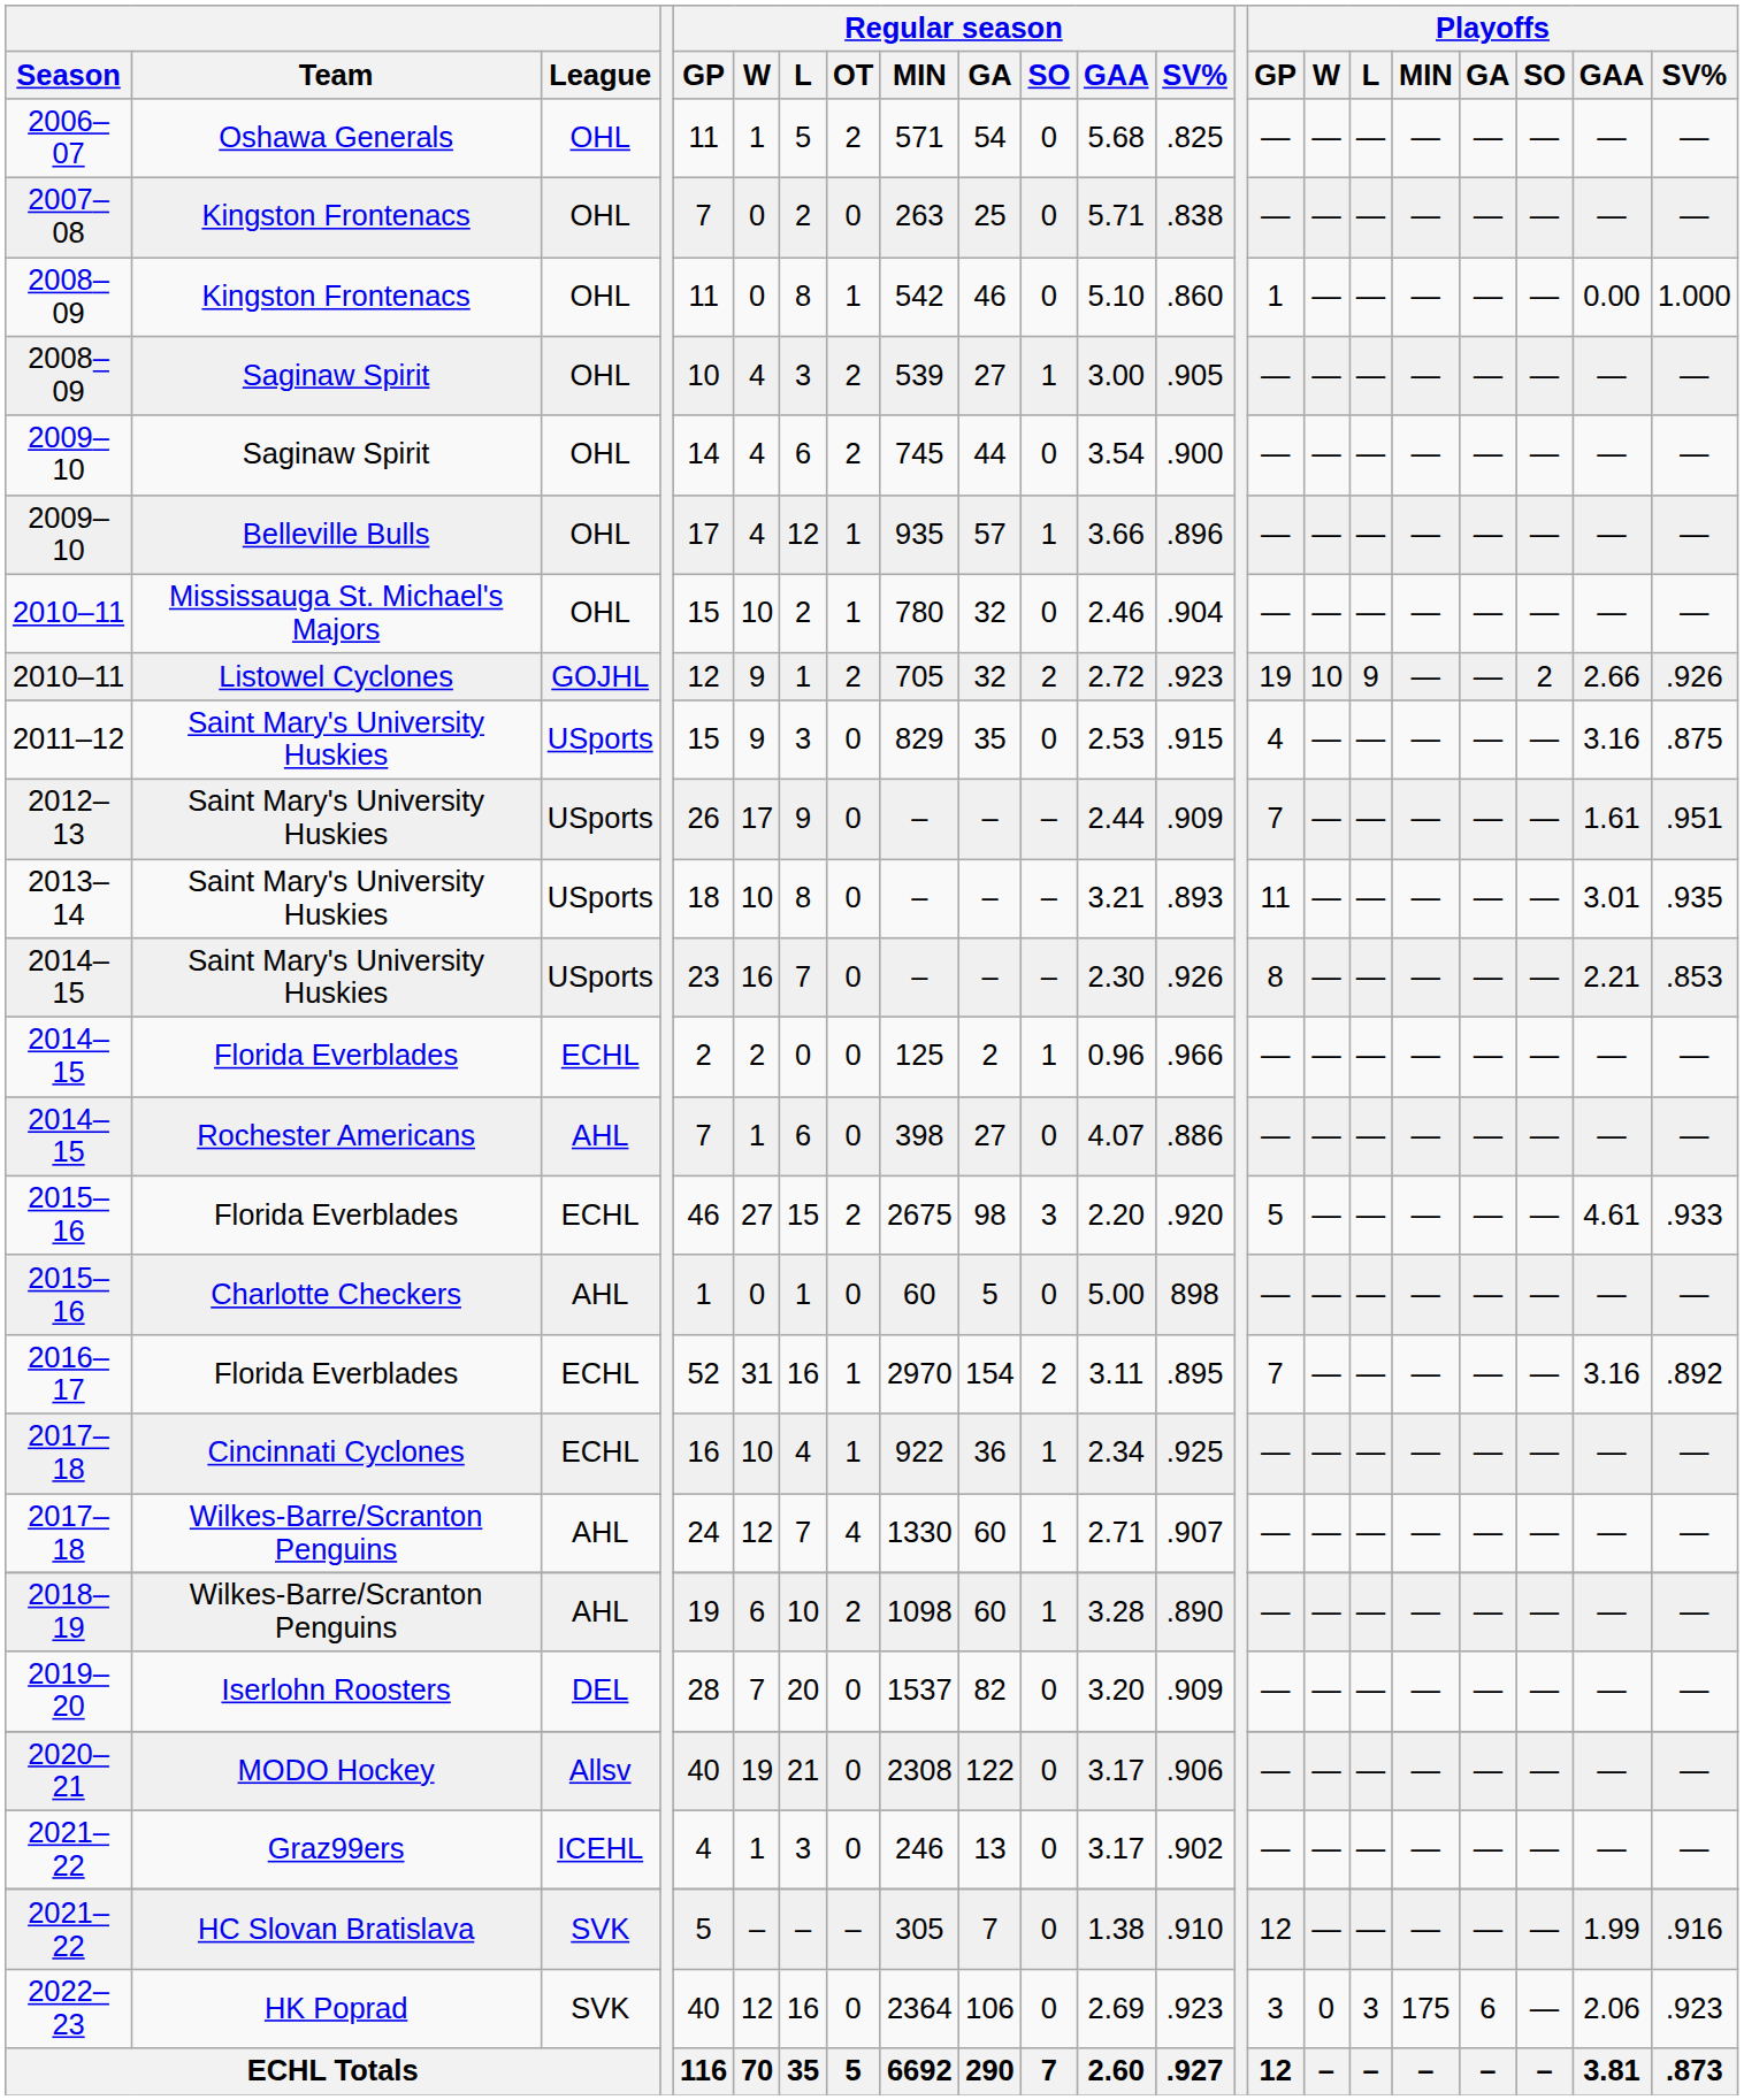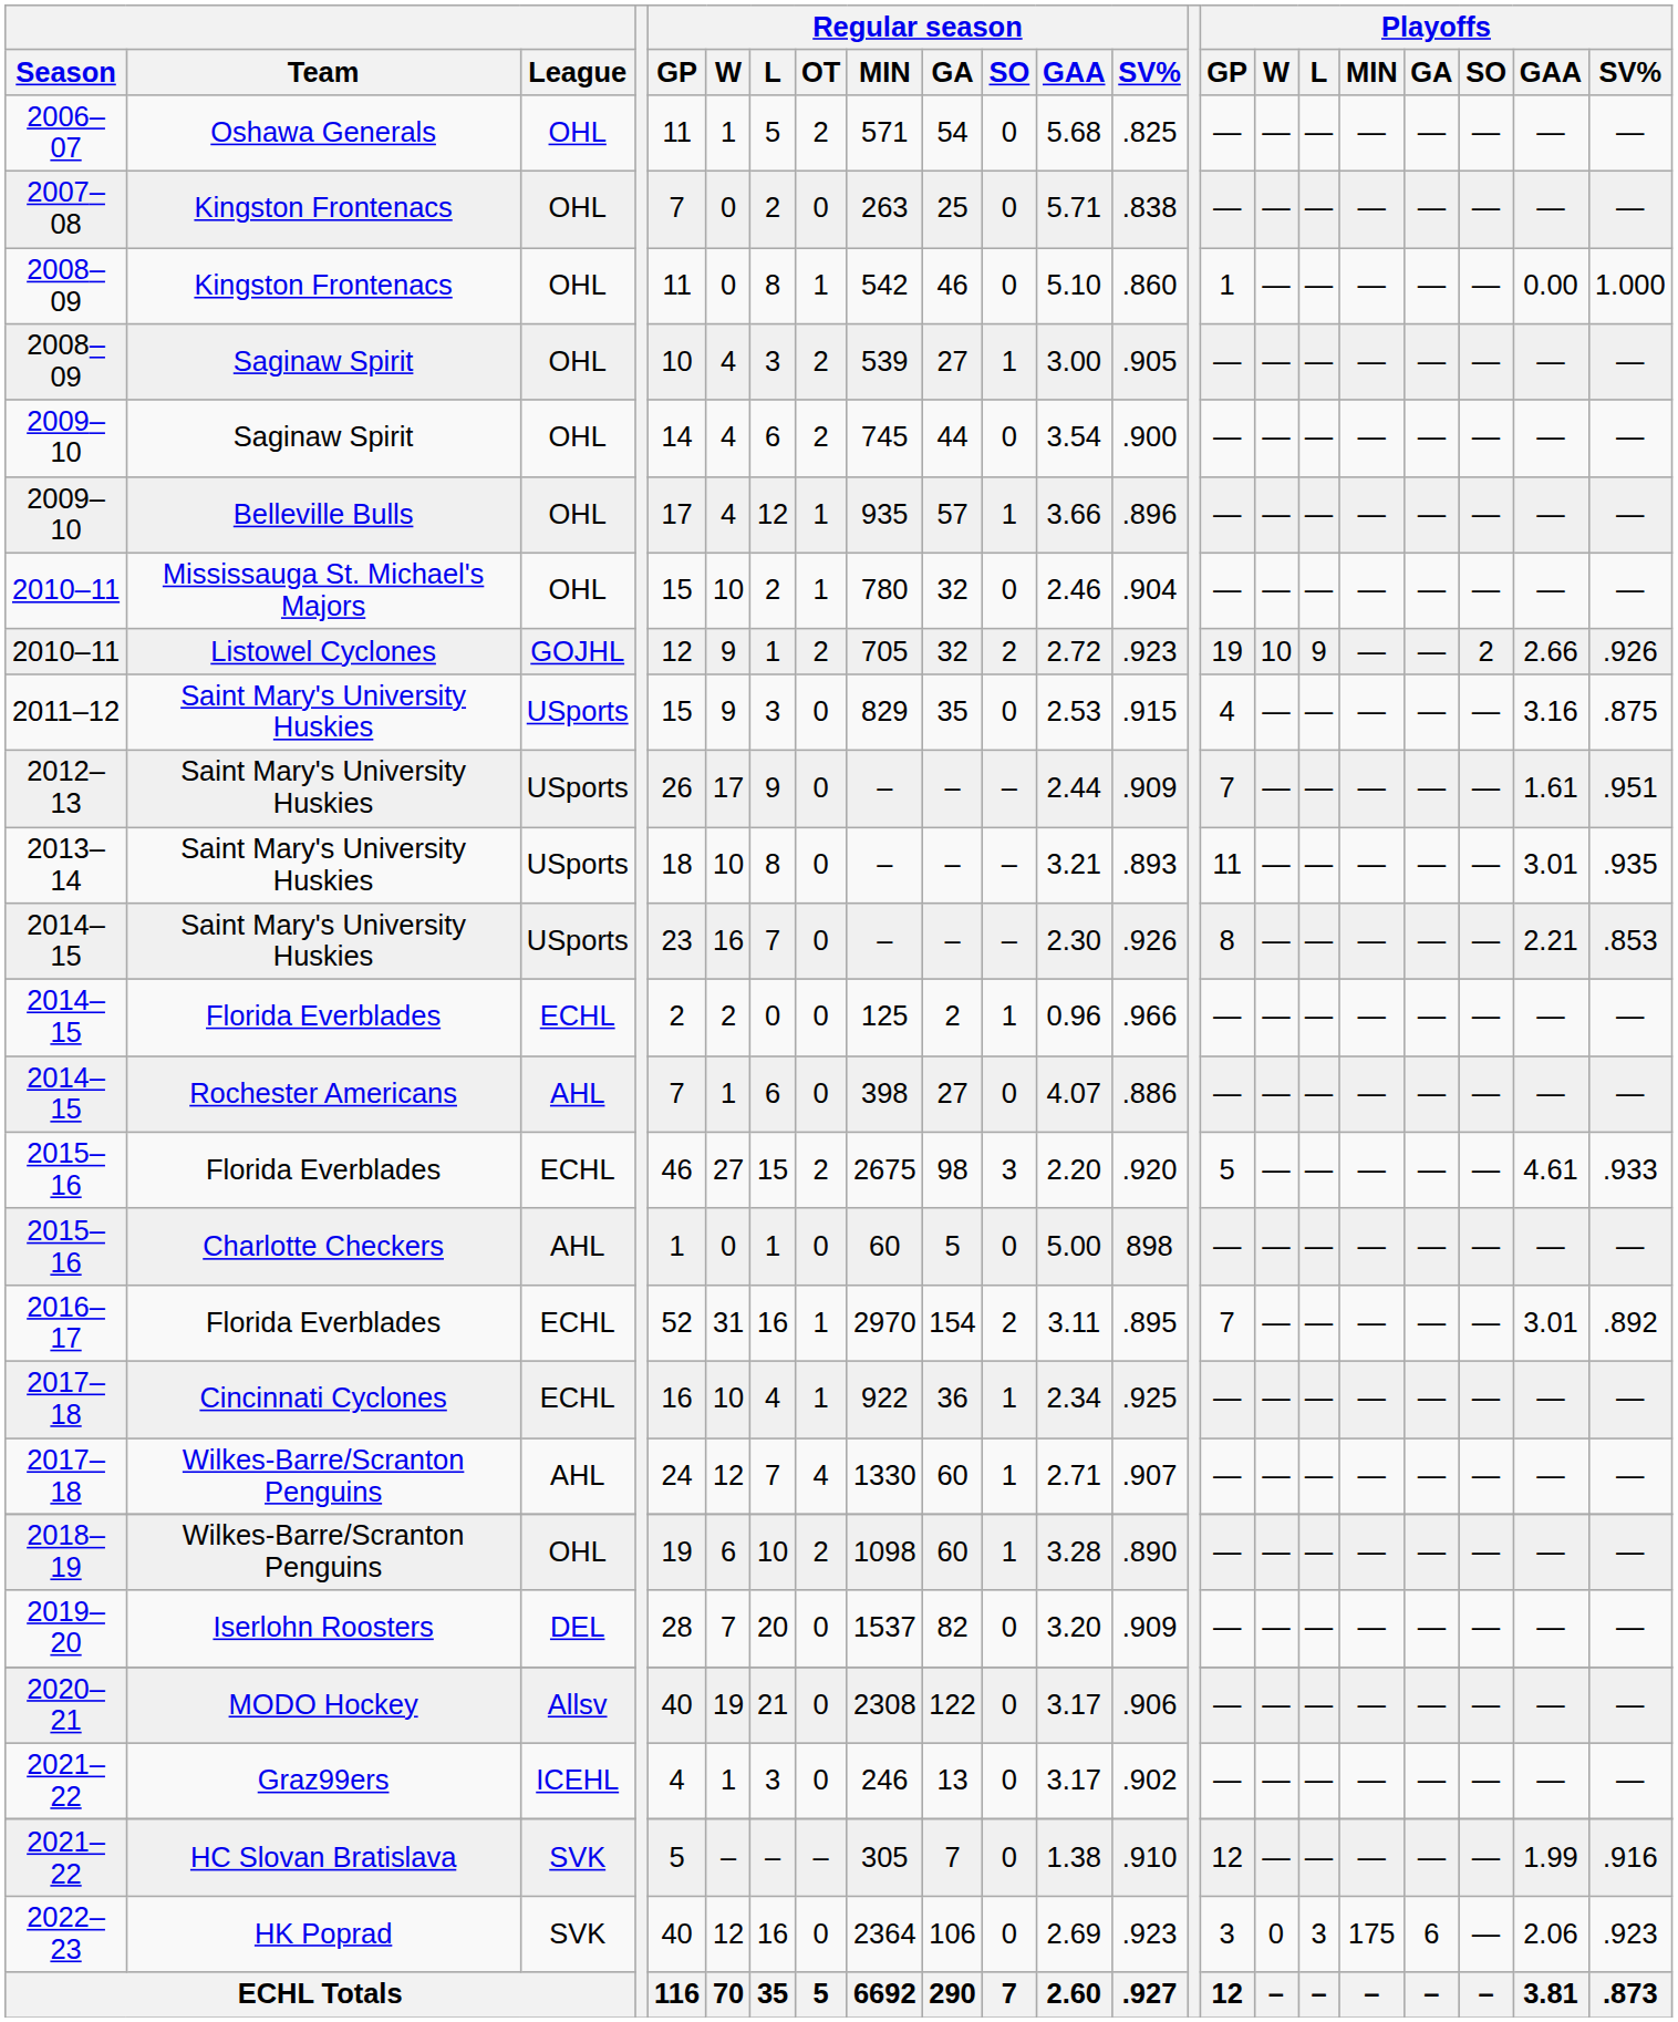 <table class="wikitable" style="text-align:center; width:75%">
 <tr>
 <th colspan="3" bgcolor="#ffffff" align="center"></th>
 <th rowspan="105" bgcolor="#ffffff" align="center"></th>
 <th colspan="9" bgcolor="#e0e0e0" align="center"><a href='#'>Regular season</a></th>
 <th rowspan="105" bgcolor="#ffffff" align="center"></th>
 <th colspan="8" bgcolor="#e0e0e0" align="center"><a href='#'>Playoffs</a></th>
 </tr>
 <tr bgcolor="#e0e0e0" align="center">
 <th><a href='#'>Season</a></th>
 <th>Team</th>
 <th>League</th>
 <th>GP</th>
 <th>W</th>
 <th>L</th>
 <th>OT</th>
 <th>MIN</th>
 <th>GA</th>
 <th><a href='#'>SO</a></th>
 <th><a href='#'>GAA</a></th>
 <th><a href='#'>SV%</a></th>
 <th>GP</th>
 <th>W</th>
 <th>L</th>
 <th>MIN</th>
 <th>GA</th>
 <th>SO</th>
 <th>GAA</th>
 <th>SV%</th>
 </tr>
 <tr align="center">
 <td><a href='#'>2006–07</a></td>
 <td><a href='#'>Oshawa Generals</a></td>
 <td><a href='#'>OHL</a></td>
 <td>11</td>
 <td>1</td>
 <td>5</td>
 <td>2</td>
 <td>571</td>
 <td>54</td>
 <td>0</td>
 <td>5.68</td>
 <td>.825</td>
 <td>—</td>
 <td>—</td>
 <td>—</td>
 <td>—</td>
 <td>—</td>
 <td>—</td>
 <td>—</td>
 <td>—</td>
 </tr>
 <tr bgcolor="#f0f0f0" align="center">
 <td><a href='#'>2007</a><a href='#'>–</a>08</td>
 <td><a href='#'>Kingston Frontenacs</a></td>
 <td>OHL</td>
 <td>7</td>
 <td>0</td>
 <td>2</td>
 <td>0</td>
 <td>263</td>
 <td>25</td>
 <td>0</td>
 <td>5.71</td>
 <td>.838</td>
 <td>—</td>
 <td>—</td>
 <td>—</td>
 <td>—</td>
 <td>—</td>
 <td>—</td>
 <td>—</td>
 <td>—</td>
 </tr>
 <tr align="center">
 <td><a href='#'>2008</a><a href='#'>–</a>09</td>
 <td><a href='#'>Kingston Frontenacs</a></td>
 <td>OHL</td>
 <td>11</td>
 <td>0</td>
 <td>8</td>
 <td>1</td>
 <td>542</td>
 <td>46</td>
 <td>0</td>
 <td>5.10</td>
 <td>.860</td>
 <td>1</td>
 <td>—</td>
 <td>—</td>
 <td>—</td>
 <td>—</td>
 <td>—</td>
 <td>0.00</td>
 <td>1.000</td>
 </tr>
 <tr bgcolor="#f0f0f0" align="center">
 <td>2008<a href='#'>–</a>09</td>
 <td><a href='#'>Saginaw Spirit</a></td>
 <td>OHL</td>
 <td>10</td>
 <td>4</td>
 <td>3</td>
 <td>2</td>
 <td>539</td>
 <td>27</td>
 <td>1</td>
 <td>3.00</td>
 <td>.905</td>
 <td>—</td>
 <td>—</td>
 <td>—</td>
 <td>—</td>
 <td>—</td>
 <td>—</td>
 <td>—</td>
 <td>—</td>
 </tr>
 <tr align="center">
 <td><a href='#'>2009</a><a href='#'>–</a>10</td>
 <td>Saginaw Spirit</td>
 <td>OHL</td>
 <td>14</td>
 <td>4</td>
 <td>6</td>
 <td>2</td>
 <td>745</td>
 <td>44</td>
 <td>0</td>
 <td>3.54</td>
 <td>.900</td>
 <td>—</td>
 <td>—</td>
 <td>—</td>
 <td>—</td>
 <td>—</td>
 <td>—</td>
 <td>—</td>
 <td>—</td>
 </tr>
 <tr bgcolor="#f0f0f0" align="center">
 <td>2009–10</td>
 <td><a href='#'>Belleville Bulls</a></td>
 <td>OHL</td>
 <td>17</td>
 <td>4</td>
 <td>12</td>
 <td>1</td>
 <td>935</td>
 <td>57</td>
 <td>1</td>
 <td>3.66</td>
 <td>.896</td>
 <td>—</td>
 <td>—</td>
 <td>—</td>
 <td>—</td>
 <td>—</td>
 <td>—</td>
 <td>—</td>
 <td>—</td>
 </tr>
 <tr align="center">
 <td><a href='#'>2010–11</a></td>
 <td><a href='#'>Mississauga St. Michael's Majors</a></td>
 <td>OHL</td>
 <td>15</td>
 <td>10</td>
 <td>2</td>
 <td>1</td>
 <td>780</td>
 <td>32</td>
 <td>0</td>
 <td>2.46</td>
 <td>.904</td>
 <td>—</td>
 <td>—</td>
 <td>—</td>
 <td>—</td>
 <td>—</td>
 <td>—</td>
 <td>—</td>
 <td>—</td>
 </tr>
 <tr bgcolor="#f0f0f0" align="center">
 <td>2010–11</td>
 <td><a href='#'>Listowel Cyclones</a></td>
 <td><a href='#'>GOJHL</a></td>
 <td>12</td>
 <td>9</td>
 <td>1</td>
 <td>2</td>
 <td>705</td>
 <td>32</td>
 <td>2</td>
 <td>2.72</td>
 <td>.923</td>
 <td>19</td>
 <td>10</td>
 <td>9</td>
 <td>—</td>
 <td>—</td>
 <td>2</td>
 <td>2.66</td>
 <td>.926</td>
 </tr>
 <tr align="center">
 <td>2011–12</td>
 <td><a href='#'>Saint Mary's University Huskies</a></td>
 <td><a href='#'>USports</a></td>
 <td>15</td>
 <td>9</td>
 <td>3</td>
 <td>0</td>
 <td>829</td>
 <td>35</td>
 <td>0</td>
 <td>2.53</td>
 <td>.915</td>
 <td>4</td>
 <td>—</td>
 <td>—</td>
 <td>—</td>
 <td>—</td>
 <td>—</td>
 <td>3.16</td>
 <td>.875</td>
 </tr>
 <tr bgcolor="#f0f0f0" align="center">
 <td>2012–13</td>
 <td>Saint Mary's University Huskies</td>
 <td>USports</td>
 <td>26</td>
 <td>17</td>
 <td>9</td>
 <td>0</td>
 <td>–</td>
 <td>–</td>
 <td>–</td>
 <td>2.44</td>
 <td>.909</td>
 <td>7</td>
 <td>—</td>
 <td>—</td>
 <td>—</td>
 <td>—</td>
 <td>—</td>
 <td>1.61</td>
 <td>.951</td>
 </tr>
 <tr>
 <td>2013–14</td>
 <td>Saint Mary's University Huskies</td>
 <td>USports</td>
 <td>18</td>
 <td>10</td>
 <td>8</td>
 <td>0</td>
 <td>–</td>
 <td>–</td>
 <td>–</td>
 <td>3.21</td>
 <td>.893</td>
 <td>11</td>
 <td>—</td>
 <td>—</td>
 <td>—</td>
 <td>—</td>
 <td>—</td>
 <td>3.01</td>
 <td>.935</td>
 </tr>
 <tr bgcolor="#f0f0f0" align="center">
 <td>2014–15</td>
 <td>Saint Mary's University Huskies</td>
 <td>USports</td>
 <td>23</td>
 <td>16</td>
 <td>7</td>
 <td>0</td>
 <td>–</td>
 <td>–</td>
 <td>–</td>
 <td>2.30</td>
 <td>.926</td>
 <td>8</td>
 <td>—</td>
 <td>—</td>
 <td>—</td>
 <td>—</td>
 <td>—</td>
 <td>2.21</td>
 <td>.853</td>
 </tr>
 <tr align="center">
 <td><a href='#'>2014–15</a></td>
 <td><a href='#'>Florida Everblades</a></td>
 <td><a href='#'>ECHL</a></td>
 <td>2</td>
 <td>2</td>
 <td>0</td>
 <td>0</td>
 <td>125</td>
 <td>2</td>
 <td>1</td>
 <td>0.96</td>
 <td>.966</td>
 <td>—</td>
 <td>—</td>
 <td>—</td>
 <td>—</td>
 <td>—</td>
 <td>—</td>
 <td>—</td>
 <td>—</td>
 </tr>
 <tr bgcolor="#f0f0f0" align="center">
 <td><a href='#'>2014–15</a></td>
 <td><a href='#'>Rochester Americans</a></td>
 <td><a href='#'>AHL</a></td>
 <td>7</td>
 <td>1</td>
 <td>6</td>
 <td>0</td>
 <td>398</td>
 <td>27</td>
 <td>0</td>
 <td>4.07</td>
 <td>.886</td>
 <td>—</td>
 <td>—</td>
 <td>—</td>
 <td>—</td>
 <td>—</td>
 <td>—</td>
 <td>—</td>
 <td>—</td>
 </tr>
 <tr align="center">
 <td><a href='#'>2015–16</a></td>
 <td>Florida Everblades</td>
 <td>ECHL</td>
 <td>46</td>
 <td>27</td>
 <td>15</td>
 <td>2</td>
 <td>2675</td>
 <td>98</td>
 <td>3</td>
 <td>2.20</td>
 <td>.920</td>
 <td>5</td>
 <td>—</td>
 <td>—</td>
 <td>—</td>
 <td>—</td>
 <td>—</td>
 <td>4.61</td>
 <td>.933</td>
 </tr>
 <tr bgcolor="#f0f0f0" align="center">
 <td><a href='#'>2015–16</a></td>
 <td><a href='#'>Charlotte Checkers</a></td>
 <td>AHL</td>
 <td>1</td>
 <td>0</td>
 <td>1</td>
 <td>0</td>
 <td>60</td>
 <td>5</td>
 <td>0</td>
 <td>5.00</td>
 <td>898</td>
 <td>—</td>
 <td>—</td>
 <td>—</td>
 <td>—</td>
 <td>—</td>
 <td>—</td>
 <td>—</td>
 <td>—</td>
 </tr>
 <tr align="center">
 <td><a href='#'>2016–17</a></td>
 <td>Florida Everblades</td>
 <td>ECHL</td>
 <td>52</td>
 <td>31</td>
 <td>16</td>
 <td>1</td>
 <td>2970</td>
 <td>154</td>
 <td>2</td>
 <td>3.11</td>
 <td>.895</td>
 <td>7</td>
 <td>—</td>
 <td>—</td>
 <td>—</td>
 <td>—</td>
 <td>—</td>
-<td>3.16</td>
+<td>3.01</td>
 <td>.892</td>
 </tr>
 <tr bgcolor="#f0f0f0" align="center">
 <td><a href='#'>2017–18</a></td>
 <td><a href='#'>Cincinnati Cyclones</a></td>
 <td>ECHL</td>
 <td>16</td>
 <td>10</td>
 <td>4</td>
 <td>1</td>
 <td>922</td>
 <td>36</td>
 <td>1</td>
 <td>2.34</td>
 <td>.925</td>
 <td>—</td>
 <td>—</td>
 <td>—</td>
 <td>—</td>
 <td>—</td>
 <td>—</td>
 <td>—</td>
 <td>—</td>
 </tr>
 <tr>
 <td><a href='#'>2017–18</a></td>
 <td><a href='#'>Wilkes-Barre/Scranton Penguins</a></td>
 <td>AHL</td>
 <td>24</td>
 <td>12</td>
 <td>7</td>
 <td>4</td>
 <td>1330</td>
 <td>60</td>
 <td>1</td>
 <td>2.71</td>
 <td>.907</td>
 <td>—</td>
 <td>—</td>
 <td>—</td>
 <td>—</td>
 <td>—</td>
 <td>—</td>
 <td>—</td>
 <td>—</td>
 </tr>
 <tr>
 </tr>
 <tr bgcolor="#f0f0f0" align="center">
 <td><a href='#'>2018–19</a></td>
 <td>Wilkes-Barre/Scranton Penguins</td>
-<td>AHL</td>
+<td>OHL</td>
 <td>19</td>
 <td>6</td>
 <td>10</td>
 <td>2</td>
 <td>1098</td>
 <td>60</td>
 <td>1</td>
 <td>3.28</td>
 <td>.890</td>
 <td>—</td>
 <td>—</td>
 <td>—</td>
 <td>—</td>
 <td>—</td>
 <td>—</td>
 <td>—</td>
 <td>—</td>
 </tr>
 <tr>
 <td><a href='#'>2019–20</a></td>
 <td><a href='#'>Iserlohn Roosters</a></td>
 <td><a href='#'>DEL</a></td>
 <td>28</td>
 <td>7</td>
 <td>20</td>
 <td>0</td>
 <td>1537</td>
 <td>82</td>
 <td>0</td>
 <td>3.20</td>
 <td>.909</td>
 <td>—</td>
 <td>—</td>
 <td>—</td>
 <td>—</td>
 <td>—</td>
 <td>—</td>
 <td>—</td>
 <td>—</td>
 </tr>
 <tr>
 </tr>
 <tr bgcolor="#f0f0f0" align="center">
 <td><a href='#'>2020–21</a></td>
 <td><a href='#'>MODO Hockey</a></td>
 <td><a href='#'>Allsv</a></td>
 <td>40</td>
 <td>19</td>
 <td>21</td>
 <td>0</td>
 <td>2308</td>
 <td>122</td>
 <td>0</td>
 <td>3.17</td>
 <td>.906</td>
 <td>—</td>
 <td>—</td>
 <td>—</td>
 <td>—</td>
 <td>—</td>
 <td>—</td>
 <td>—</td>
 <td>—</td>
 </tr>
 <tr>
 <td><a href='#'>2021–22</a></td>
 <td><a href='#'>Graz99ers</a></td>
 <td><a href='#'>ICEHL</a></td>
 <td>4</td>
 <td>1</td>
 <td>3</td>
 <td>0</td>
 <td>246</td>
 <td>13</td>
 <td>0</td>
 <td>3.17</td>
 <td>.902</td>
 <td>—</td>
 <td>—</td>
 <td>—</td>
 <td>—</td>
 <td>—</td>
 <td>—</td>
 <td>—</td>
 <td>—</td>
 </tr>
 <tr>
 </tr>
 <tr bgcolor="#f0f0f0" align="center">
 <td><a href='#'>2021–22</a></td>
 <td><a href='#'>HC Slovan Bratislava</a></td>
 <td><a href='#'>SVK</a></td>
 <td>5</td>
 <td>–</td>
 <td>–</td>
 <td>–</td>
 <td>305</td>
 <td>7</td>
 <td>0</td>
 <td>1.38</td>
 <td>.910</td>
 <td>12</td>
 <td>—</td>
 <td>—</td>
 <td>—</td>
 <td>—</td>
 <td>—</td>
 <td>1.99</td>
 <td>.916</td>
 </tr>
 <tr>
 <td><a href='#'>2022–23</a></td>
 <td><a href='#'>HK Poprad</a></td>
 <td>SVK</td>
 <td>40</td>
 <td>12</td>
 <td>16</td>
 <td>0</td>
 <td>2364</td>
 <td>106</td>
 <td>0</td>
 <td>2.69</td>
 <td>.923</td>
 <td>3</td>
 <td>0</td>
 <td>3</td>
 <td>175</td>
 <td>6</td>
 <td>—</td>
 <td>2.06</td>
 <td>.923</td>
 </tr>
 <tr bgcolor="#e0e0e0" align="center">
 <th colspan="3" align="center">ECHL Totals</th>
 <th>116</th>
 <th>70</th>
 <th>35</th>
 <th>5</th>
 <th>6692</th>
 <th>290</th>
 <th>7</th>
 <th>2.60</th>
 <th>.927</th>
 <th>12</th>
 <th>–</th>
 <th>–</th>
 <th>–</th>
 <th>–</th>
 <th>–</th>
 <th>3.81</th>
 <th>.873</th>
 </tr>
 </table>
